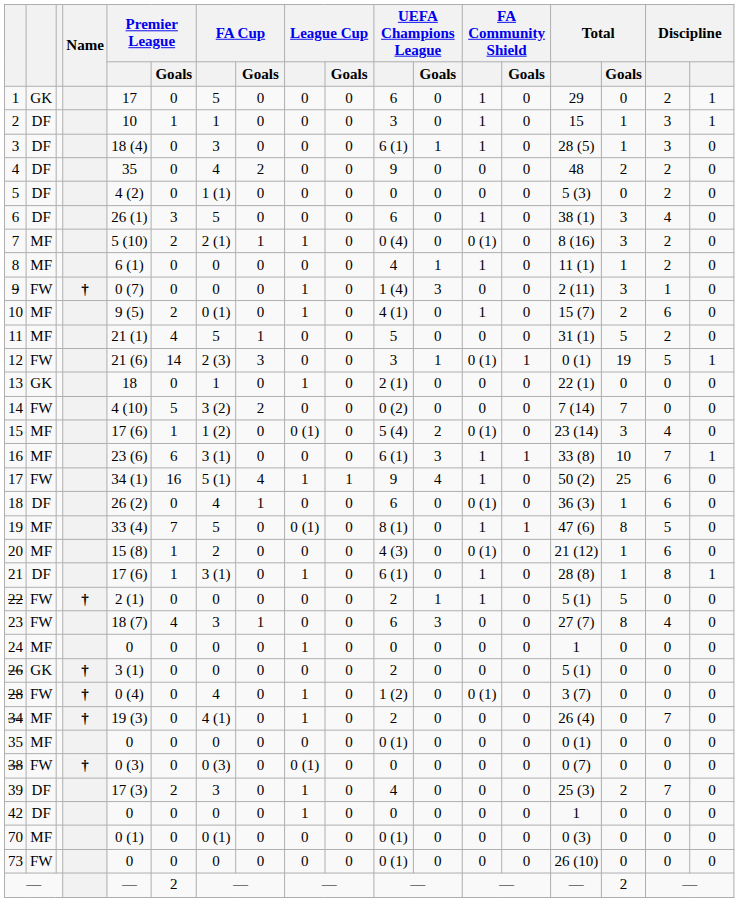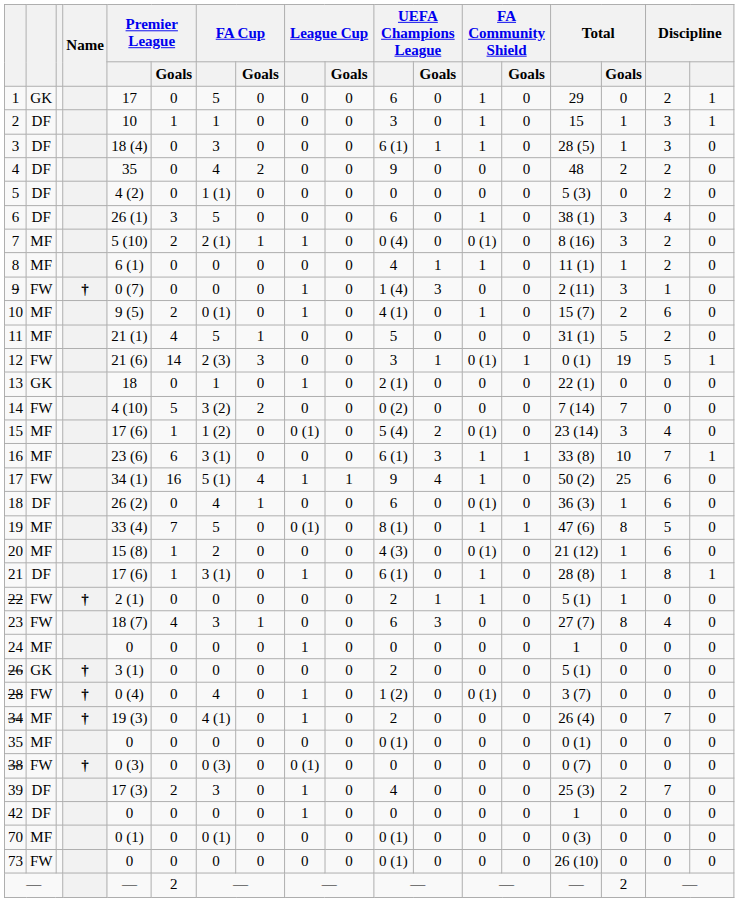 <table class="wikitable sortable plainrowheaders" style="text-align:center">
 <tr>
 <th rowspan="2" scope="col"></th>
 <th rowspan="2" scope="col"></th>
 <th rowspan="2" scope="col"></th>
 <th rowspan="2" scope="col">Name</th>
 <th colspan="2" scope="colgroup" width="87"><a href='#'>Premier League</a></th>
 <th colspan="2" scope="colgroup" width="87"><a href='#'>FA Cup</a></th>
 <th colspan="2" scope="colgroup" width="87"><a href='#'>League Cup</a></th>
 <th colspan="2" scope="colgroup" width="87"><a href='#'>UEFA Champions League</a></th>
 <th colspan="2" scope="colgroup" width="87"><a href='#'>FA Community Shield</a></th>
 <th colspan="2" scope="colgroup" width="87">Total</th>
 <th colspan="2" scope="colgroup" width="87">Discipline</th>
 </tr>
 <tr>
 <th scope="col"></th>
 <th scope="col">Goals</th>
 <th scope="col"></th>
 <th scope="col">Goals</th>
 <th scope="col"></th>
 <th scope="col">Goals</th>
 <th scope="col"></th>
 <th scope="col">Goals</th>
 <th scope="col"></th>
 <th scope="col">Goals</th>
 <th scope="col"></th>
 <th scope="col">Goals</th>
 <th scope="col"></th>
 <th scope="col"></th>
 </tr>
 <tr>
 <td>1</td>
 <td>GK</td>
 <td style="text-align:left"></td>
 <th scope="row"></th>
 <td>17</td>
 <td>0</td>
 <td>5</td>
 <td>0</td>
 <td>0</td>
 <td>0</td>
 <td>6</td>
 <td>0</td>
 <td>1</td>
 <td>0</td>
 <td>29</td>
 <td>0</td>
 <td>2</td>
 <td>1</td>
 </tr>
 <tr>
 <td>2</td>
 <td>DF</td>
 <td style="text-align:left"></td>
 <th scope="row"></th>
 <td>10</td>
 <td>1</td>
 <td>1</td>
 <td>0</td>
 <td>0</td>
 <td>0</td>
 <td>3</td>
 <td>0</td>
 <td>1</td>
 <td>0</td>
 <td>15</td>
 <td>1</td>
 <td>3</td>
 <td>1</td>
 </tr>
 <tr>
 <td>3</td>
 <td>DF</td>
 <td style="text-align:left"></td>
 <th scope="row"></th>
 <td>18 (4)</td>
 <td>0</td>
 <td>3</td>
 <td>0</td>
 <td>0</td>
 <td>0</td>
 <td>6 (1)</td>
 <td>1</td>
 <td>1</td>
 <td>0</td>
 <td>28 (5)</td>
 <td>1</td>
 <td>3</td>
 <td>0</td>
 </tr>
 <tr>
 <td>4</td>
 <td>DF</td>
 <td style="text-align:left"></td>
 <th scope="row"></th>
 <td>35</td>
 <td>0</td>
 <td>4</td>
 <td>2</td>
 <td>0</td>
 <td>0</td>
 <td>9</td>
 <td>0</td>
 <td>0</td>
 <td>0</td>
 <td>48</td>
 <td>2</td>
 <td>2</td>
 <td>0</td>
 </tr>
 <tr>
 <td>5</td>
 <td>DF</td>
 <td style="text-align:left"></td>
 <th scope="row"></th>
 <td>4 (2)</td>
 <td>0</td>
 <td>1 (1)</td>
 <td>0</td>
 <td>0</td>
 <td>0</td>
 <td>0</td>
 <td>0</td>
 <td>0</td>
 <td>0</td>
 <td>5 (3)</td>
 <td>0</td>
 <td>2</td>
 <td>0</td>
 </tr>
 <tr>
 <td>6</td>
 <td>DF</td>
 <td style="text-align:left"></td>
 <th scope="row"></th>
 <td>26 (1)</td>
 <td>3</td>
 <td>5</td>
 <td>0</td>
 <td>0</td>
 <td>0</td>
 <td>6</td>
 <td>0</td>
 <td>1</td>
 <td>0</td>
 <td>38 (1)</td>
 <td>3</td>
 <td>4</td>
 <td>0</td>
 </tr>
 <tr>
 <td>7</td>
 <td>MF</td>
 <td style="text-align:left"></td>
 <th scope="row"></th>
 <td>5 (10)</td>
 <td>2</td>
 <td>2 (1)</td>
 <td>1</td>
 <td>1</td>
 <td>0</td>
 <td>0 (4)</td>
 <td>0</td>
 <td>0 (1)</td>
 <td>0</td>
 <td>8 (16)</td>
 <td>3</td>
 <td>2</td>
 <td>0</td>
 </tr>
 <tr>
 <td>8</td>
 <td>MF</td>
 <td style="text-align:left"></td>
 <th scope="row"></th>
 <td>6 (1)</td>
 <td>0</td>
 <td>0</td>
 <td>0</td>
 <td>0</td>
 <td>0</td>
 <td>4</td>
 <td>1</td>
 <td>1</td>
 <td>0</td>
 <td>11 (1)</td>
 <td>1</td>
 <td>2</td>
 <td>0</td>
 </tr>
 <tr>
 <td><s>9</s></td>
 <td>FW</td>
 <td style="text-align:left"></td>
 <th scope="row"> †</th>
 <td>0 (7)</td>
 <td>0</td>
 <td>0</td>
 <td>0</td>
 <td>1</td>
 <td>0</td>
 <td>1 (4)</td>
 <td>3</td>
 <td>0</td>
 <td>0</td>
 <td>2 (11)</td>
 <td>3</td>
 <td>1</td>
 <td>0</td>
 </tr>
 <tr>
 <td>10</td>
 <td>MF</td>
 <td style="text-align:left"></td>
 <th scope="row"></th>
 <td>9 (5)</td>
 <td>2</td>
 <td>0 (1)</td>
 <td>0</td>
 <td>1</td>
 <td>0</td>
 <td>4 (1)</td>
 <td>0</td>
 <td>1</td>
 <td>0</td>
 <td>15 (7)</td>
 <td>2</td>
 <td>6</td>
 <td>0</td>
 </tr>
 <tr>
 <td>11</td>
 <td>MF</td>
 <td style="text-align:left"></td>
 <th scope="row"></th>
 <td>21 (1)</td>
 <td>4</td>
 <td>5</td>
 <td>1</td>
 <td>0</td>
 <td>0</td>
 <td>5</td>
 <td>0</td>
 <td>0</td>
 <td>0</td>
 <td>31 (1)</td>
 <td>5</td>
 <td>2</td>
 <td>0</td>
 </tr>
 <tr>
 <td>12</td>
 <td>FW</td>
 <td style="text-align:left"></td>
 <th scope="row"></th>
 <td>21 (6)</td>
 <td>14</td>
 <td>2 (3)</td>
 <td>3</td>
 <td>0</td>
 <td>0</td>
 <td>3</td>
 <td>1</td>
 <td>0 (1)</td>
 <td>1</td>
 <td>0 (1)</td>
 <td>19</td>
 <td>5</td>
 <td>1</td>
 </tr>
 <tr>
 <td>13</td>
 <td>GK</td>
 <td style="text-align:left"></td>
 <th scope="row"></th>
 <td>18</td>
 <td>0</td>
 <td>1</td>
 <td>0</td>
 <td>1</td>
 <td>0</td>
 <td>2 (1)</td>
 <td>0</td>
 <td>0</td>
 <td>0</td>
 <td>22 (1)</td>
 <td>0</td>
 <td>0</td>
 <td>0</td>
 </tr>
 <tr>
 <td>14</td>
 <td>FW</td>
 <td style="text-align:left"></td>
 <th scope="row"></th>
 <td>4 (10)</td>
 <td>5</td>
 <td>3 (2)</td>
 <td>2</td>
 <td>0</td>
 <td>0</td>
 <td>0 (2)</td>
 <td>0</td>
 <td>0</td>
 <td>0</td>
 <td>7 (14)</td>
 <td>7</td>
 <td>0</td>
 <td>0</td>
 </tr>
 <tr>
 <td>15</td>
 <td>MF</td>
 <td style="text-align:left"></td>
 <th scope="row"></th>
 <td>17 (6)</td>
 <td>1</td>
 <td>1 (2)</td>
 <td>0</td>
 <td>0 (1)</td>
 <td>0</td>
 <td>5 (4)</td>
 <td>2</td>
 <td>0 (1)</td>
 <td>0</td>
 <td>23 (14)</td>
 <td>3</td>
 <td>4</td>
 <td>0</td>
 </tr>
 <tr>
 <td>16</td>
 <td>MF</td>
 <td style="text-align:left"></td>
 <th scope="row"></th>
 <td>23 (6)</td>
 <td>6</td>
 <td>3 (1)</td>
 <td>0</td>
 <td>0</td>
 <td>0</td>
 <td>6 (1)</td>
 <td>3</td>
 <td>1</td>
 <td>1</td>
 <td>33 (8)</td>
 <td>10</td>
 <td>7</td>
 <td>1</td>
 </tr>
 <tr>
 <td>17</td>
 <td>FW</td>
 <td style="text-align:left"></td>
 <th scope="row"></th>
 <td>34 (1)</td>
 <td>16</td>
 <td>5 (1)</td>
 <td>4</td>
 <td>1</td>
 <td>1</td>
 <td>9</td>
 <td>4</td>
 <td>1</td>
 <td>0</td>
 <td>50 (2)</td>
 <td>25</td>
 <td>6</td>
 <td>0</td>
 </tr>
 <tr>
 <td>18</td>
 <td>DF</td>
 <td style="text-align:left"></td>
 <th scope="row"></th>
 <td>26 (2)</td>
 <td>0</td>
 <td>4</td>
 <td>1</td>
 <td>0</td>
 <td>0</td>
 <td>6</td>
 <td>0</td>
 <td>0 (1)</td>
 <td>0</td>
 <td>36 (3)</td>
 <td>1</td>
 <td>6</td>
 <td>0</td>
 </tr>
 <tr>
 <td>19</td>
 <td>MF</td>
 <td style="text-align:left"></td>
 <th scope="row"></th>
 <td>33 (4)</td>
 <td>7</td>
 <td>5</td>
 <td>0</td>
 <td>0 (1)</td>
 <td>0</td>
 <td>8 (1)</td>
 <td>0</td>
 <td>1</td>
 <td>1</td>
 <td>47 (6)</td>
 <td>8</td>
 <td>5</td>
 <td>0</td>
 </tr>
 <tr>
 <td>20</td>
 <td>MF</td>
 <td style="text-align:left"></td>
 <th scope="row"></th>
 <td>15 (8)</td>
 <td>1</td>
 <td>2</td>
 <td>0</td>
 <td>0</td>
 <td>0</td>
 <td>4 (3)</td>
 <td>0</td>
 <td>0 (1)</td>
 <td>0</td>
 <td>21 (12)</td>
 <td>1</td>
 <td>6</td>
 <td>0</td>
 </tr>
 <tr>
 <td>21</td>
 <td>DF</td>
 <td style="text-align:left"></td>
 <th scope="row"></th>
 <td>17 (6)</td>
 <td>1</td>
 <td>3 (1)</td>
 <td>0</td>
 <td>1</td>
 <td>0</td>
 <td>6 (1)</td>
 <td>0</td>
 <td>1</td>
 <td>0</td>
 <td>28 (8)</td>
 <td>1</td>
 <td>8</td>
 <td>1</td>
 </tr>
 <tr>
 <td><s>22</s></td>
 <td>FW</td>
 <td style="text-align:left"></td>
 <th scope="row"> †</th>
 <td>2 (1)</td>
 <td>0</td>
 <td>0</td>
 <td>0</td>
 <td>0</td>
 <td>0</td>
 <td>2</td>
 <td>1</td>
 <td>1</td>
 <td>0</td>
 <td>5 (1)</td>
-<td>5</td>
+<td>1</td>
 <td>0</td>
 <td>0</td>
 </tr>
 <tr>
 <td>23</td>
 <td>FW</td>
 <td style="text-align:left"></td>
 <th scope="row"></th>
 <td>18 (7)</td>
 <td>4</td>
 <td>3</td>
 <td>1</td>
 <td>0</td>
 <td>0</td>
 <td>6</td>
 <td>3</td>
 <td>0</td>
 <td>0</td>
 <td>27 (7)</td>
 <td>8</td>
 <td>4</td>
 <td>0</td>
 </tr>
 <tr>
 <td>24</td>
 <td>MF</td>
 <td style="text-align:left"></td>
 <th scope="row"></th>
 <td>0</td>
 <td>0</td>
 <td>0</td>
 <td>0</td>
 <td>1</td>
 <td>0</td>
 <td>0</td>
 <td>0</td>
 <td>0</td>
 <td>0</td>
 <td>1</td>
 <td>0</td>
 <td>0</td>
 <td>0</td>
 </tr>
 <tr>
 <td><s>26</s></td>
 <td>GK</td>
 <td style="text-align:left"></td>
 <th scope="row"> †</th>
 <td>3 (1)</td>
 <td>0</td>
 <td>0</td>
 <td>0</td>
 <td>0</td>
 <td>0</td>
 <td>2</td>
 <td>0</td>
 <td>0</td>
 <td>0</td>
 <td>5 (1)</td>
 <td>0</td>
 <td>0</td>
 <td>0</td>
 </tr>
 <tr>
 <td><s>28</s></td>
 <td>FW</td>
 <td style="text-align:left"></td>
 <th scope="row"> †</th>
 <td>0 (4)</td>
 <td>0</td>
 <td>4</td>
 <td>0</td>
 <td>1</td>
 <td>0</td>
 <td>1 (2)</td>
 <td>0</td>
 <td>0 (1)</td>
 <td>0</td>
 <td>3 (7)</td>
 <td>0</td>
 <td>0</td>
 <td>0</td>
 </tr>
 <tr>
 <td><s>34</s></td>
 <td>MF</td>
 <td style="text-align:left"></td>
 <th scope="row"> †</th>
 <td>19 (3)</td>
 <td>0</td>
 <td>4 (1)</td>
 <td>0</td>
 <td>1</td>
 <td>0</td>
 <td>2</td>
 <td>0</td>
 <td>0</td>
 <td>0</td>
 <td>26 (4)</td>
 <td>0</td>
 <td>7</td>
 <td>0</td>
 </tr>
 <tr>
 <td>35</td>
 <td>MF</td>
 <td style="text-align:left"></td>
 <th scope="row"></th>
 <td>0</td>
 <td>0</td>
 <td>0</td>
 <td>0</td>
 <td>0</td>
 <td>0</td>
 <td>0 (1)</td>
 <td>0</td>
 <td>0</td>
 <td>0</td>
 <td>0 (1)</td>
 <td>0</td>
 <td>0</td>
 <td>0</td>
 </tr>
 <tr>
 <td><s>38</s></td>
 <td>FW</td>
 <td style="text-align:left"></td>
 <th scope="row"> †</th>
 <td>0 (3)</td>
 <td>0</td>
 <td>0 (3)</td>
 <td>0</td>
 <td>0 (1)</td>
 <td>0</td>
 <td>0</td>
 <td>0</td>
 <td>0</td>
 <td>0</td>
 <td>0 (7)</td>
 <td>0</td>
 <td>0</td>
 <td>0</td>
 </tr>
 <tr>
 <td>39</td>
 <td>DF</td>
 <td style="text-align:left"></td>
 <th scope="row"></th>
 <td>17 (3)</td>
 <td>2</td>
 <td>3</td>
 <td>0</td>
 <td>1</td>
 <td>0</td>
 <td>4</td>
 <td>0</td>
 <td>0</td>
 <td>0</td>
 <td>25 (3)</td>
 <td>2</td>
 <td>7</td>
 <td>0</td>
 </tr>
 <tr>
 <td>42</td>
 <td>DF</td>
 <td style="text-align:left"></td>
 <th scope="row"></th>
 <td>0</td>
 <td>0</td>
 <td>0</td>
 <td>0</td>
 <td>1</td>
 <td>0</td>
 <td>0</td>
 <td>0</td>
 <td>0</td>
 <td>0</td>
 <td>1</td>
 <td>0</td>
 <td>0</td>
 <td>0</td>
 </tr>
 <tr>
 <td>70</td>
 <td>MF</td>
 <td style="text-align:left"></td>
 <th scope="row"></th>
 <td>0 (1)</td>
 <td>0</td>
 <td>0 (1)</td>
 <td>0</td>
 <td>0</td>
 <td>0</td>
 <td>0 (1)</td>
 <td>0</td>
 <td>0</td>
 <td>0</td>
 <td>0 (3)</td>
 <td>0</td>
 <td>0</td>
 <td>0</td>
 </tr>
 <tr>
 <td>73</td>
 <td>FW</td>
 <td style="text-align:left"></td>
 <th scope="row"></th>
 <td>0</td>
 <td>0</td>
 <td>0</td>
 <td>0</td>
 <td>0</td>
 <td>0</td>
 <td>0 (1)</td>
 <td>0</td>
 <td>0</td>
 <td>0</td>
 <td>26 (10)</td>
 <td>0</td>
 <td>0</td>
 <td>0</td>
 </tr>
 <tr class="sortbottom">
 <td colspan="3">—</td>
 <th scope="row"></th>
 <td>—</td>
 <td>2</td>
 <td colspan="2">—</td>
 <td colspan="2">—</td>
 <td colspan="2">—</td>
 <td colspan="2">—</td>
 <td>—</td>
 <td>2</td>
 <td colspan="2">—</td>
 </tr>
 </table>
